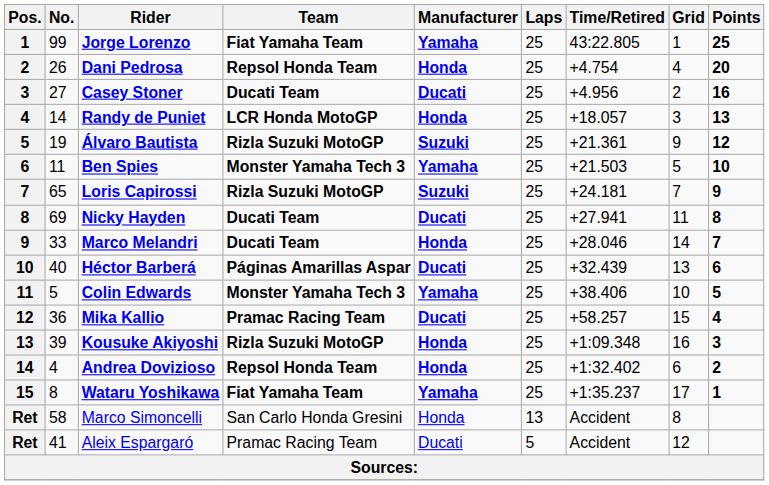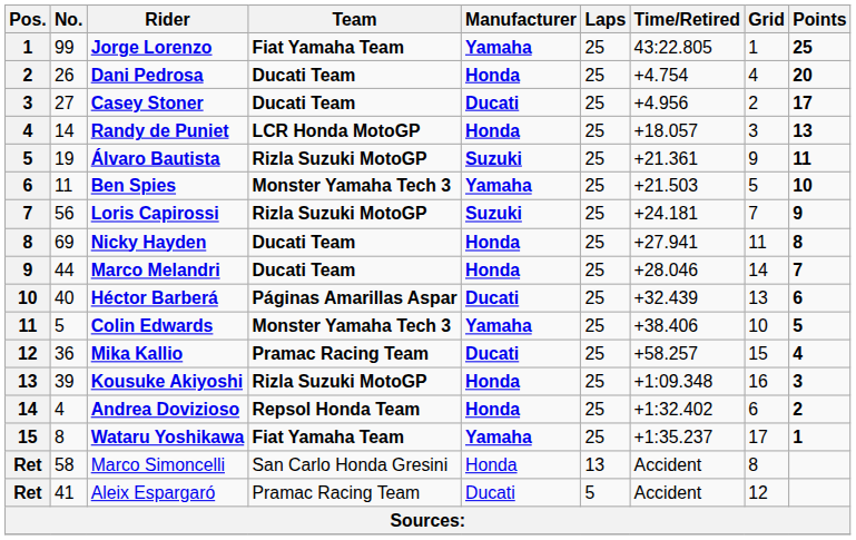 <table class="wikitable" style="font-size: 95%;">
 <tr>
 <th>Pos.</th>
 <th>No.</th>
 <th>Rider</th>
 <th>Team</th>
 <th>Manufacturer</th>
 <th>Laps</th>
 <th>Time/Retired</th>
 <th>Grid</th>
 <th>Points</th>
 </tr>
 <tr>
 <th>1</th>
 <td>99</td>
 <td> <strong><a href='#'>Jorge Lorenzo</a></strong></td>
 <td><strong>Fiat Yamaha Team</strong></td>
 <td><strong><a href='#'>Yamaha</a></strong></td>
 <td>25</td>
 <td>43:22.805</td>
 <td>1</td>
 <td><strong>25</strong></td>
 </tr>
 <tr>
 <th>2</th>
 <td>26</td>
 <td> <strong><a href='#'>Dani Pedrosa</a></strong></td>
-<td><strong>Repsol Honda Team</strong></td>
+<td><strong>Ducati Team</strong></td>
 <td><strong><a href='#'>Honda</a></strong></td>
 <td>25</td>
 <td>+4.754</td>
 <td>4</td>
 <td><strong>20</strong></td>
 </tr>
 <tr>
 <th>3</th>
 <td>27</td>
 <td> <strong><a href='#'>Casey Stoner</a></strong></td>
 <td><strong>Ducati Team</strong></td>
 <td><strong><a href='#'>Ducati</a></strong></td>
 <td>25</td>
 <td>+4.956</td>
 <td>2</td>
-<td><strong>16</strong></td>
+<td><strong>17</strong></td>
 </tr>
 <tr>
 <th>4</th>
 <td>14</td>
 <td> <strong><a href='#'>Randy de Puniet</a></strong></td>
 <td><strong>LCR Honda MotoGP</strong></td>
 <td><strong><a href='#'>Honda</a></strong></td>
 <td>25</td>
 <td>+18.057</td>
 <td>3</td>
 <td><strong>13</strong></td>
 </tr>
 <tr>
 <th>5</th>
 <td>19</td>
 <td> <strong><a href='#'>Álvaro Bautista</a></strong></td>
 <td><strong>Rizla Suzuki MotoGP</strong></td>
 <td><strong><a href='#'>Suzuki</a></strong></td>
 <td>25</td>
 <td>+21.361</td>
 <td>9</td>
-<td><strong>12</strong></td>
+<td><strong>11</strong></td>
 </tr>
 <tr>
 <th>6</th>
 <td>11</td>
 <td> <strong><a href='#'>Ben Spies</a></strong></td>
 <td><strong>Monster Yamaha Tech 3</strong></td>
 <td><strong><a href='#'>Yamaha</a></strong></td>
 <td>25</td>
 <td>+21.503</td>
 <td>5</td>
 <td><strong>10</strong></td>
 </tr>
 <tr>
 <th>7</th>
-<td>65</td>
+<td>56</td>
 <td> <strong><a href='#'>Loris Capirossi</a></strong></td>
 <td><strong>Rizla Suzuki MotoGP</strong></td>
 <td><strong><a href='#'>Suzuki</a></strong></td>
 <td>25</td>
 <td>+24.181</td>
 <td>7</td>
 <td><strong>9</strong></td>
 </tr>
 <tr>
 <th>8</th>
 <td>69</td>
 <td> <strong><a href='#'>Nicky Hayden</a></strong></td>
 <td><strong>Ducati Team</strong></td>
-<td><strong><a href='#'>Ducati</a></strong></td>
+<td><strong><a href='#'>Honda</a></strong></td>
 <td>25</td>
 <td>+27.941</td>
 <td>11</td>
 <td><strong>8</strong></td>
 </tr>
 <tr>
 <th>9</th>
-<td>33</td>
+<td>44</td>
 <td> <strong><a href='#'>Marco Melandri</a></strong></td>
 <td><strong>Ducati Team</strong></td>
 <td><strong><a href='#'>Honda</a></strong></td>
 <td>25</td>
 <td>+28.046</td>
 <td>14</td>
 <td><strong>7</strong></td>
 </tr>
 <tr>
 <th>10</th>
 <td>40</td>
 <td> <strong><a href='#'>Héctor Barberá</a></strong></td>
 <td><strong>Páginas Amarillas Aspar</strong></td>
 <td><strong><a href='#'>Ducati</a></strong></td>
 <td>25</td>
 <td>+32.439</td>
 <td>13</td>
 <td><strong>6</strong></td>
 </tr>
 <tr>
 <th>11</th>
 <td>5</td>
 <td> <strong><a href='#'>Colin Edwards</a></strong></td>
 <td><strong>Monster Yamaha Tech 3</strong></td>
 <td><strong><a href='#'>Yamaha</a></strong></td>
 <td>25</td>
 <td>+38.406</td>
 <td>10</td>
 <td><strong>5</strong></td>
 </tr>
 <tr>
 <th>12</th>
 <td>36</td>
 <td> <strong><a href='#'>Mika Kallio</a></strong></td>
 <td><strong>Pramac Racing Team</strong></td>
 <td><strong><a href='#'>Ducati</a></strong></td>
 <td>25</td>
 <td>+58.257</td>
 <td>15</td>
 <td><strong>4</strong></td>
 </tr>
 <tr>
 <th>13</th>
 <td>39</td>
 <td> <strong><a href='#'>Kousuke Akiyoshi</a></strong></td>
 <td><strong>Rizla Suzuki MotoGP</strong></td>
 <td><strong><a href='#'>Honda</a></strong></td>
 <td>25</td>
 <td>+1:09.348</td>
 <td>16</td>
 <td><strong>3</strong></td>
 </tr>
 <tr>
 <th>14</th>
 <td>4</td>
 <td> <strong><a href='#'>Andrea Dovizioso</a></strong></td>
 <td><strong>Repsol Honda Team</strong></td>
 <td><strong><a href='#'>Honda</a></strong></td>
 <td>25</td>
 <td>+1:32.402</td>
 <td>6</td>
 <td><strong>2</strong></td>
 </tr>
 <tr>
 <th>15</th>
 <td>8</td>
 <td> <strong><a href='#'>Wataru Yoshikawa</a></strong></td>
 <td><strong>Fiat Yamaha Team</strong></td>
 <td><strong><a href='#'>Yamaha</a></strong></td>
 <td>25</td>
 <td>+1:35.237</td>
 <td>17</td>
 <td><strong>1</strong></td>
 </tr>
 <tr>
 <th>Ret</th>
 <td>58</td>
 <td> <a href='#'>Marco Simoncelli</a></td>
 <td>San Carlo Honda Gresini</td>
 <td><a href='#'>Honda</a></td>
 <td>13</td>
 <td>Accident</td>
 <td>8</td>
 <td></td>
 </tr>
 <tr>
 <th>Ret</th>
 <td>41</td>
 <td> <a href='#'>Aleix Espargaró</a></td>
 <td>Pramac Racing Team</td>
 <td><a href='#'>Ducati</a></td>
 <td>5</td>
 <td>Accident</td>
 <td>12</td>
 <td></td>
 </tr>
 <tr>
 <th colspan=9>Sources: </th>
 </tr>
 <tr>
 </tr>
 </table>
